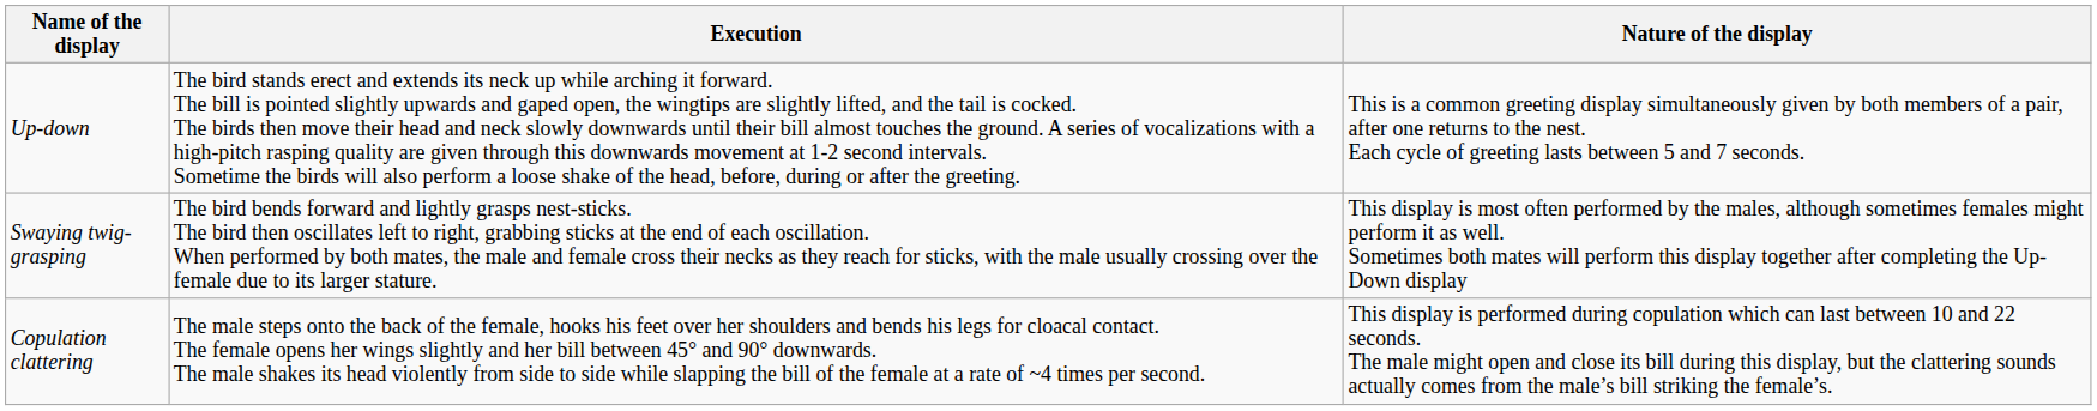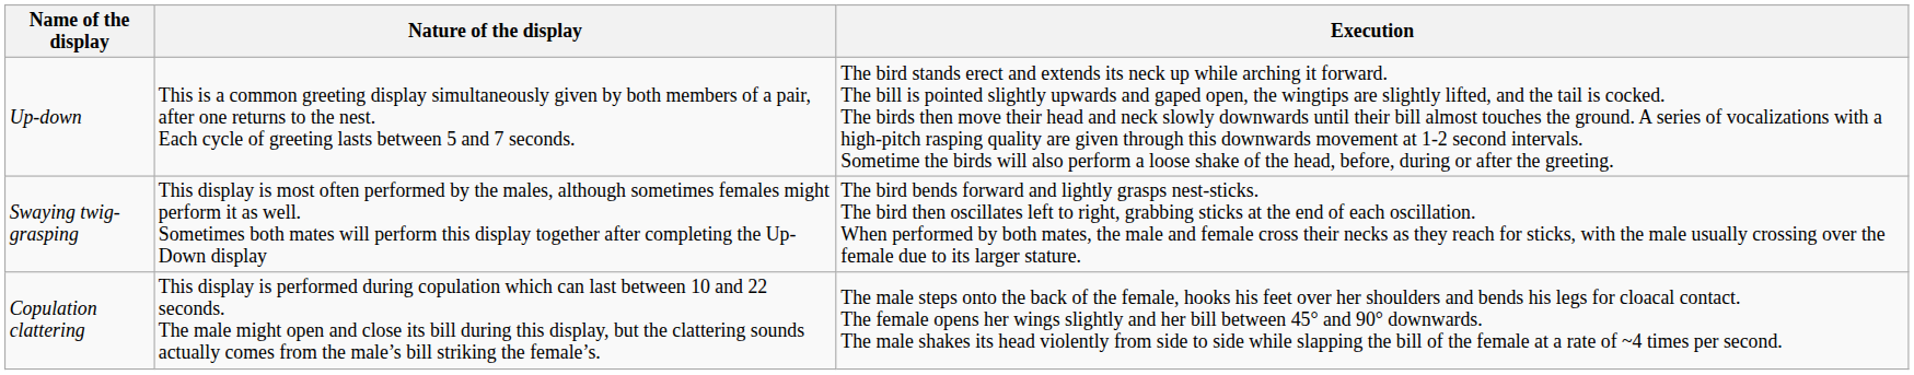 <table class="wikitable">
 <tr>
 <th>Name of the display</th>
+<th>Nature of the display</th>
 <th>Execution</th>
-<th>Nature of the display</th>
 </tr>
 <tr>
 <td><em>Up-down</em></td>
+<td>This is a common greeting display simultaneously given by both members of a pair, after one returns to the nest.<br>Each cycle of greeting lasts between 5 and 7 seconds.</td>
 <td>The bird stands erect and extends its neck up while arching it forward.<br>The bill is pointed slightly upwards and gaped open, the wingtips are slightly lifted, and the tail is cocked.<br>The birds then move their head and neck slowly downwards until their bill almost touches the ground. A series of vocalizations with a high-pitch rasping quality are given through this downwards movement at 1-2 second intervals.<br>Sometime the birds will also perform a loose shake of the head, before, during or after the greeting.</td>
-<td>This is a common greeting display simultaneously given by both members of a pair, after one returns to the nest.<br>Each cycle of greeting lasts between 5 and 7 seconds.</td>
 </tr>
 <tr>
 <td><em>Swaying twig-grasping</em></td>
+<td>This display is most often performed by the males, although sometimes females might perform it as well.<br>Sometimes both mates will perform this display together after completing the Up-Down display</td>
 <td>The bird bends forward and lightly grasps nest-sticks.<br>The bird then oscillates left to right, grabbing sticks at the end of each oscillation.<br>When performed by both mates, the male and female cross their necks as they reach for sticks, with the male usually crossing over the female due to its larger stature.</td>
-<td>This display is most often performed by the males, although sometimes females might perform it as well.<br>Sometimes both mates will perform this display together after completing the Up-Down display</td>
 </tr>
 <tr>
 <td><em>Copulation clattering</em></td>
+<td>This display is performed during copulation which can last between 10 and 22 seconds.<br>The male might open and close its bill during this display, but the clattering sounds actually comes from the male’s bill striking the female’s.</td>
 <td>The male steps onto the back of the female, hooks his feet over her shoulders and bends his legs for cloacal contact.<br>The female opens her wings slightly and her bill between 45° and 90° downwards.<br>The male shakes its head violently from side to side while slapping the bill of the female at a rate of ~4 times per second.</td>
-<td>This display is performed during copulation which can last between 10 and 22 seconds.<br>The male might open and close its bill during this display, but the clattering sounds actually comes from the male’s bill striking the female’s.</td>
 </tr>
 </table>
